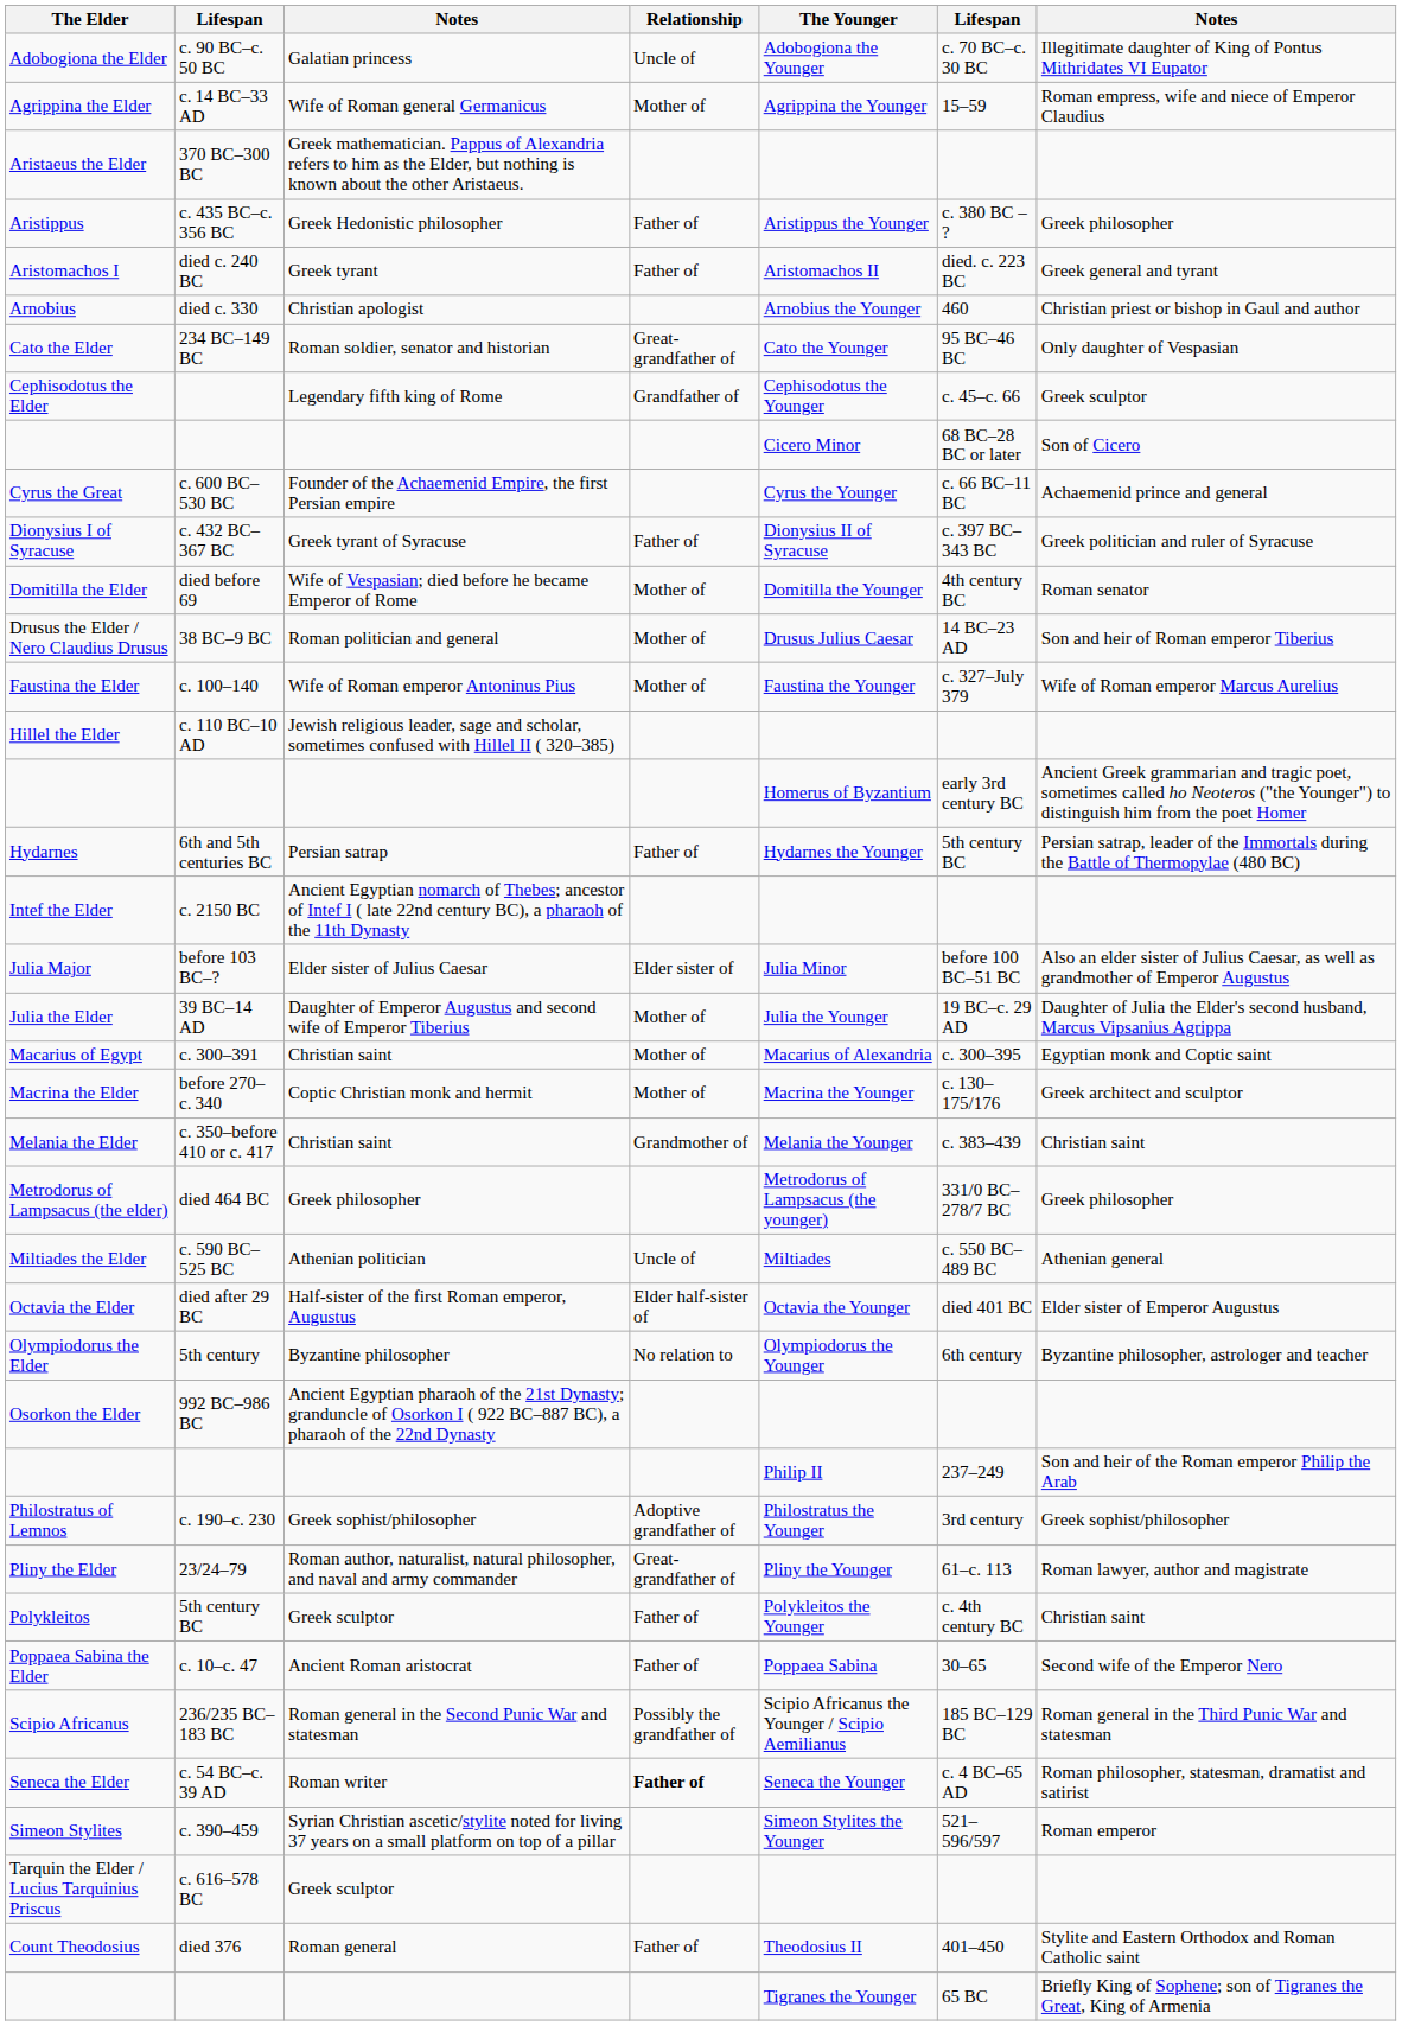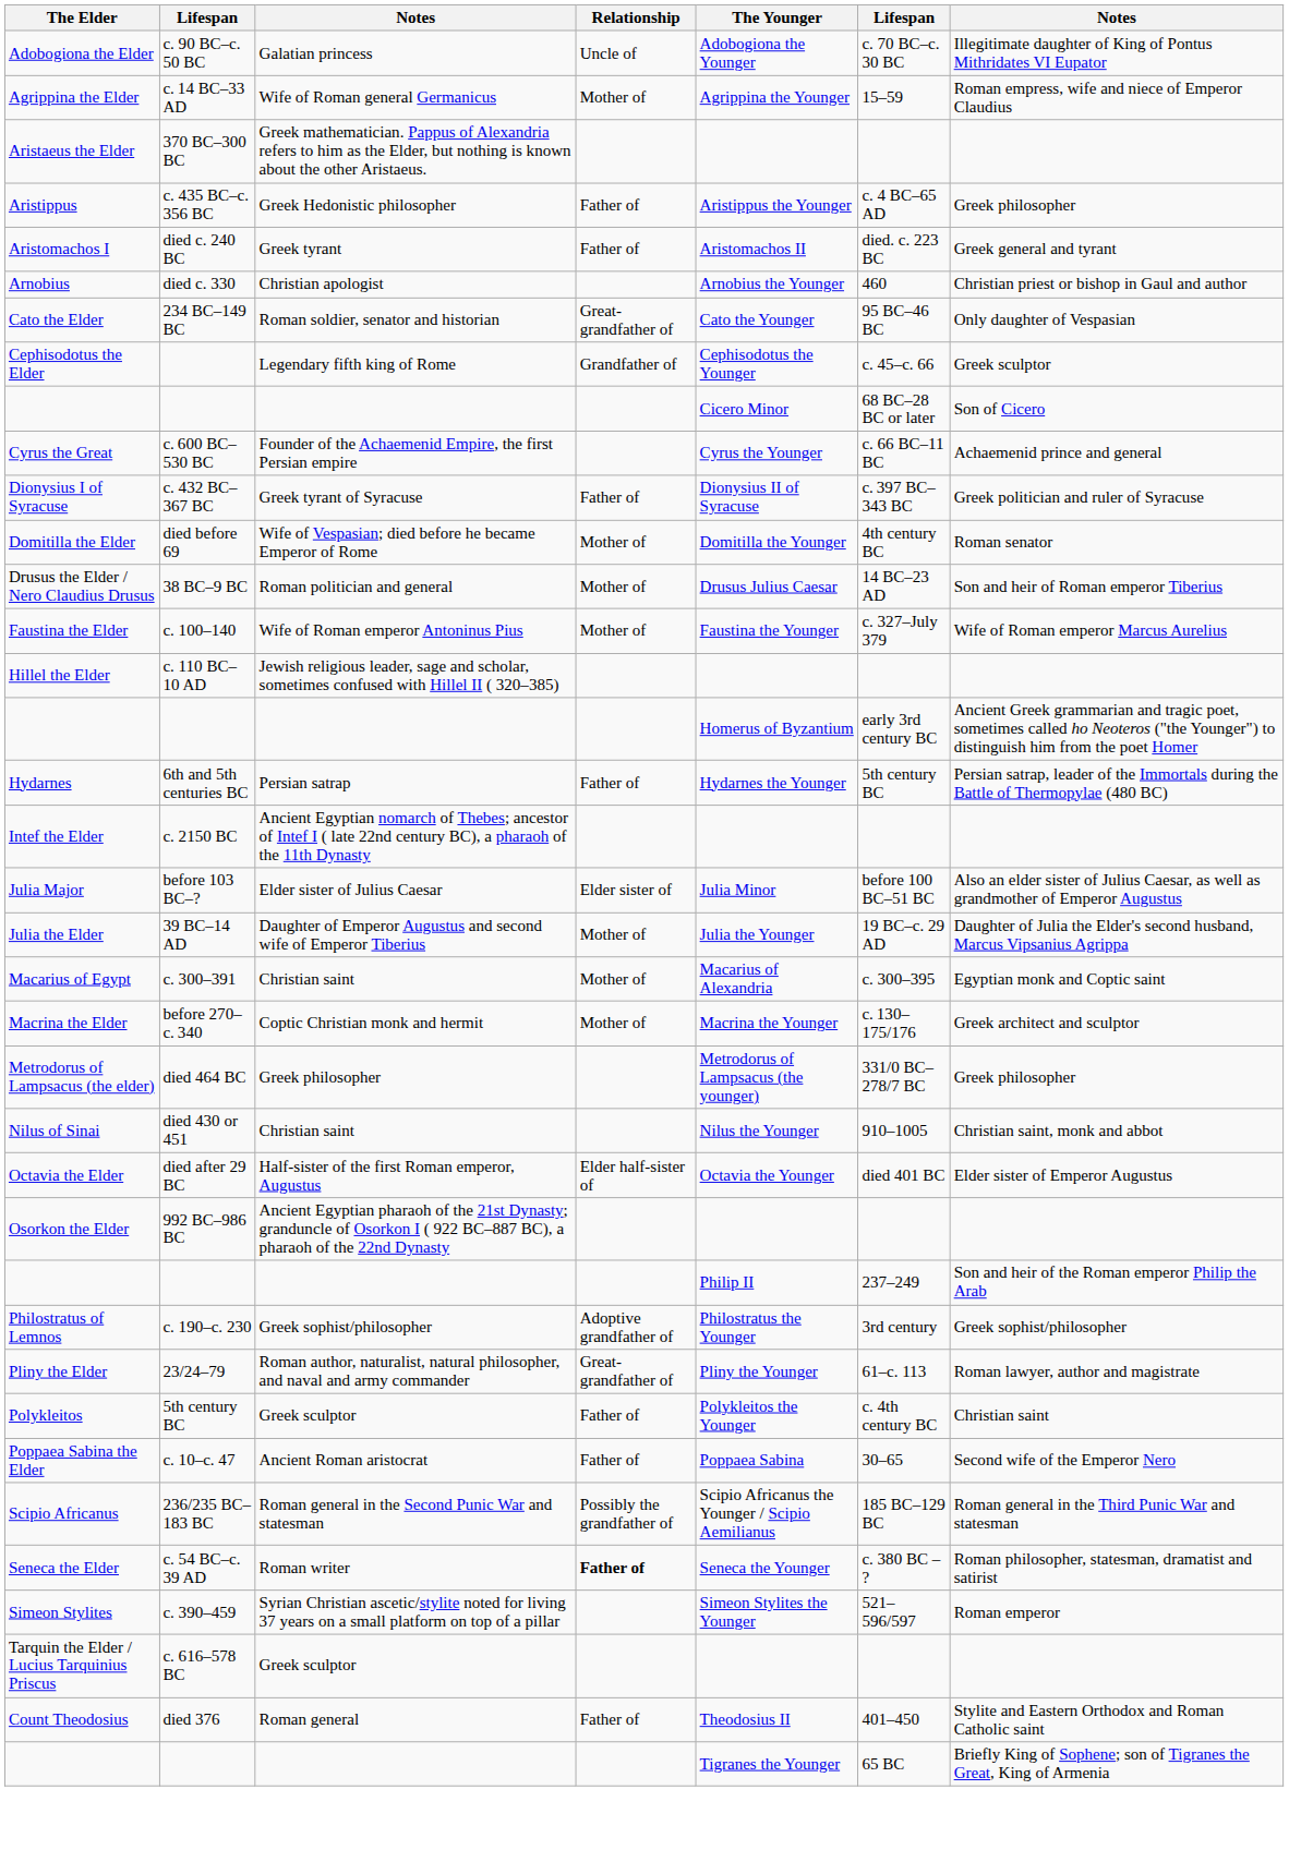 <table class="wikitable">
 <tr>
 <th>The Elder</th>
 <th>Lifespan</th>
 <th>Notes</th>
 <th>Relationship</th>
 <th>The Younger</th>
 <th>Lifespan</th>
 <th>Notes</th>
 </tr>
 <tr>
 <td><a href='#'>Adobogiona the Elder</a></td>
 <td> c. 90 BC–c. 50 BC</td>
 <td>Galatian princess</td>
 <td>Uncle of</td>
 <td><a href='#'>Adobogiona the Younger</a></td>
 <td> c. 70 BC–c. 30 BC</td>
 <td>Illegitimate daughter of King of Pontus <a href='#'>Mithridates VI Eupator</a></td>
 </tr>
 <tr>
 <td><a href='#'>Agrippina the Elder</a></td>
 <td>c. 14 BC–33 AD</td>
 <td>Wife of Roman general <a href='#'>Germanicus</a></td>
 <td>Mother of</td>
 <td><a href='#'>Agrippina the Younger</a></td>
 <td>15–59</td>
 <td>Roman empress, wife and niece of Emperor Claudius</td>
 </tr>
 <tr>
 <td><a href='#'>Aristaeus the Elder</a></td>
 <td>370 BC–300 BC</td>
 <td>Greek mathematician. <a href='#'>Pappus of Alexandria</a> refers to him as the Elder, but nothing is known about the other Aristaeus.</td>
 <td></td>
 <td></td>
 <td></td>
 <td></td>
 </tr>
 <tr>
 <td><a href='#'>Aristippus</a></td>
 <td>c. 435 BC–c. 356 BC</td>
 <td>Greek Hedonistic philosopher</td>
 <td>Father of</td>
 <td><a href='#'>Aristippus the Younger</a></td>
-<td>c. 380 BC – ?</td>
+<td>c. 4 BC–65 AD</td>
 <td>Greek philosopher</td>
 </tr>
 <tr>
 <td><a href='#'>Aristomachos I</a></td>
 <td>died c. 240 BC</td>
 <td>Greek tyrant</td>
 <td>Father of</td>
 <td><a href='#'>Aristomachos II</a></td>
 <td>died. c. 223 BC</td>
 <td>Greek general and tyrant</td>
 </tr>
 <tr>
 <td><a href='#'>Arnobius</a></td>
 <td>died c. 330</td>
 <td>Christian apologist</td>
 <td></td>
 <td><a href='#'>Arnobius the Younger</a></td>
 <td> 460</td>
 <td>Christian priest or bishop in Gaul and author</td>
 </tr>
 <tr>
 <td><a href='#'>Cato the Elder</a></td>
 <td>234 BC–149 BC</td>
 <td>Roman soldier, senator and historian</td>
 <td>Great-grandfather of</td>
 <td><a href='#'>Cato the Younger</a></td>
 <td>95 BC–46 BC</td>
 <td>Only daughter of Vespasian</td>
 </tr>
 <tr>
 <td><a href='#'>Cephisodotus the Elder</a></td>
 <td></td>
 <td>Legendary fifth king of Rome</td>
 <td>Grandfather of</td>
 <td><a href='#'>Cephisodotus the Younger</a></td>
 <td>c. 45–c. 66</td>
 <td>Greek sculptor</td>
 </tr>
 <tr>
 <td></td>
 <td></td>
 <td></td>
 <td></td>
 <td><a href='#'>Cicero Minor</a></td>
 <td>68 BC–28 BC or later</td>
 <td>Son of <a href='#'>Cicero</a></td>
 </tr>
 <tr>
 <td><a href='#'>Cyrus the Great</a></td>
 <td>c. 600 BC–530 BC</td>
 <td>Founder of the <a href='#'>Achaemenid Empire</a>, the first Persian empire</td>
 <td></td>
 <td><a href='#'>Cyrus the Younger</a></td>
 <td>c. 66 BC–11 BC</td>
 <td>Achaemenid prince and general</td>
 </tr>
 <tr>
 <td><a href='#'>Dionysius I of Syracuse</a></td>
 <td>c. 432 BC–367 BC</td>
 <td>Greek tyrant of Syracuse</td>
 <td>Father of</td>
 <td><a href='#'>Dionysius II of Syracuse</a></td>
 <td>c. 397 BC–343 BC</td>
 <td>Greek politician and ruler of Syracuse</td>
 </tr>
 <tr>
 <td><a href='#'>Domitilla the Elder</a></td>
 <td>died before 69</td>
 <td>Wife of <a href='#'>Vespasian</a>; died before he became Emperor of Rome</td>
 <td>Mother of</td>
 <td><a href='#'>Domitilla the Younger</a></td>
 <td>4th century BC</td>
 <td>Roman senator</td>
 </tr>
 <tr>
 <td>Drusus the Elder / <a href='#'>Nero Claudius Drusus</a></td>
 <td>38 BC–9 BC</td>
 <td>Roman politician and general</td>
 <td>Mother of</td>
 <td><a href='#'>Drusus Julius Caesar</a></td>
 <td>14 BC–23 AD</td>
 <td>Son and heir of Roman emperor <a href='#'>Tiberius</a></td>
 </tr>
 <tr>
 <td><a href='#'>Faustina the Elder</a></td>
 <td>c. 100–140</td>
 <td>Wife of Roman emperor <a href='#'>Antoninus Pius</a></td>
 <td>Mother of</td>
 <td><a href='#'>Faustina the Younger</a></td>
 <td>c. 327–July 379</td>
 <td>Wife of Roman emperor <a href='#'>Marcus Aurelius</a></td>
 </tr>
 <tr>
 <td><a href='#'>Hillel the Elder</a></td>
 <td>c. 110 BC–10 AD</td>
 <td>Jewish religious leader, sage and scholar, sometimes confused with <a href='#'>Hillel II</a> ( 320–385)</td>
 <td></td>
 <td></td>
 <td></td>
 <td></td>
 </tr>
 <tr>
 <td></td>
 <td></td>
 <td></td>
 <td></td>
 <td><a href='#'>Homerus of Byzantium</a></td>
 <td> early 3rd century BC</td>
 <td>Ancient Greek grammarian and tragic poet, sometimes called <em>ho Neoteros</em> ("the Younger") to distinguish him from the poet <a href='#'>Homer</a></td>
 </tr>
 <tr>
 <td><a href='#'>Hydarnes</a></td>
 <td>6th and 5th centuries BC</td>
 <td>Persian satrap</td>
 <td>Father of</td>
 <td><a href='#'>Hydarnes the Younger</a></td>
 <td>5th century BC</td>
 <td>Persian satrap, leader of the <a href='#'>Immortals</a> during the <a href='#'>Battle of Thermopylae</a> (480 BC)</td>
 </tr>
 <tr>
 <td><a href='#'>Intef the Elder</a></td>
 <td> c. 2150 BC</td>
 <td>Ancient Egyptian <a href='#'>nomarch</a> of <a href='#'>Thebes</a>; ancestor of <a href='#'>Intef I</a> ( late 22nd century BC), a <a href='#'>pharaoh</a> of the <a href='#'>11th Dynasty</a></td>
 <td></td>
 <td></td>
 <td></td>
 <td></td>
 </tr>
 <tr>
 <td><a href='#'>Julia Major</a></td>
 <td>before 103 BC–?</td>
 <td>Elder sister of Julius Caesar</td>
 <td>Elder sister of</td>
 <td><a href='#'>Julia Minor</a></td>
 <td>before 100 BC–51 BC</td>
 <td>Also an elder sister of Julius Caesar, as well as grandmother of Emperor <a href='#'>Augustus</a></td>
 </tr>
 <tr>
 <td><a href='#'>Julia the Elder</a></td>
 <td>39 BC–14 AD</td>
 <td>Daughter of Emperor <a href='#'>Augustus</a> and second wife of Emperor <a href='#'>Tiberius</a></td>
 <td>Mother of</td>
 <td><a href='#'>Julia the Younger</a></td>
 <td>19 BC–c. 29 AD</td>
 <td>Daughter of Julia the Elder's second husband, <a href='#'>Marcus Vipsanius Agrippa</a></td>
 </tr>
 <tr>
 <td><a href='#'>Macarius of Egypt</a></td>
 <td>c. 300–391</td>
 <td>Christian saint</td>
 <td>Mother of</td>
 <td><a href='#'>Macarius of Alexandria</a></td>
 <td>c. 300–395</td>
 <td>Egyptian monk and Coptic saint</td>
 </tr>
 <tr>
 <td><a href='#'>Macrina the Elder</a></td>
 <td>before 270–c. 340</td>
 <td>Coptic Christian monk and hermit</td>
 <td>Mother of</td>
 <td><a href='#'>Macrina the Younger</a></td>
 <td>c. 130–175/176</td>
 <td>Greek architect and sculptor</td>
 </tr>
 <tr>
-<td><a href='#'>Melania the Elder</a></td>
-<td>c. 350–before 410 or c. 417</td>
-<td>Christian saint</td>
-<td>Grandmother of</td>
-<td><a href='#'>Melania the Younger</a></td>
-<td>c. 383–439</td>
-<td>Christian saint</td>
-</tr>
-<tr>
 <td><a href='#'>Metrodorus of Lampsacus (the elder)</a></td>
 <td>died 464 BC</td>
 <td>Greek philosopher</td>
 <td></td>
 <td><a href='#'>Metrodorus of Lampsacus (the younger)</a></td>
 <td>331/0 BC–278/7 BC</td>
 <td>Greek philosopher</td>
 </tr>
 <tr>
-<td><a href='#'>Miltiades the Elder</a></td>
-<td>c. 590 BC–525 BC</td>
-<td>Athenian politician</td>
-<td>Uncle of</td>
-<td><a href='#'>Miltiades</a></td>
-<td>c. 550 BC–489 BC</td>
-<td>Athenian general</td>
+<td><a href='#'>Nilus of Sinai</a></td>
+<td>died 430 or 451</td>
+<td>Christian saint</td>
+<td></td>
+<td><a href='#'>Nilus the Younger</a></td>
+<td>910–1005</td>
+<td>Christian saint, monk and abbot</td>
 </tr>
 <tr>
 <td><a href='#'>Octavia the Elder</a></td>
 <td>died after 29 BC</td>
 <td>Half-sister of the first Roman emperor, <a href='#'>Augustus</a></td>
 <td>Elder half-sister of</td>
 <td><a href='#'>Octavia the Younger</a></td>
 <td>died 401 BC</td>
 <td>Elder sister of Emperor Augustus</td>
-</tr>
-<tr>
-<td><a href='#'>Olympiodorus the Elder</a></td>
-<td>5th century</td>
-<td>Byzantine philosopher</td>
-<td>No relation to</td>
-<td><a href='#'>Olympiodorus the Younger</a></td>
-<td>6th century</td>
-<td>Byzantine philosopher, astrologer and teacher</td>
 </tr>
 <tr>
 <td><a href='#'>Osorkon the Elder</a></td>
 <td> 992 BC–986 BC</td>
 <td>Ancient Egyptian pharaoh of the <a href='#'>21st Dynasty</a>; granduncle of <a href='#'>Osorkon I</a> ( 922 BC–887 BC), a pharaoh of the <a href='#'>22nd Dynasty</a></td>
 <td></td>
 <td></td>
 <td></td>
 <td></td>
 </tr>
 <tr>
 <td></td>
 <td></td>
 <td></td>
 <td></td>
 <td><a href='#'>Philip II</a></td>
 <td>237–249</td>
 <td>Son and heir of the Roman emperor <a href='#'>Philip the Arab</a></td>
 </tr>
 <tr>
 <td><a href='#'>Philostratus of Lemnos</a></td>
 <td>c. 190–c. 230</td>
 <td>Greek sophist/philosopher</td>
 <td>Adoptive grandfather of</td>
 <td><a href='#'>Philostratus the Younger</a></td>
 <td>3rd century</td>
 <td>Greek sophist/philosopher</td>
 </tr>
 <tr>
 <td><a href='#'>Pliny the Elder</a></td>
 <td>23/24–79</td>
 <td>Roman author, naturalist, natural philosopher, and naval and army commander</td>
 <td>Great-grandfather of</td>
 <td><a href='#'>Pliny the Younger</a></td>
 <td>61–c. 113</td>
 <td>Roman lawyer, author and magistrate</td>
 </tr>
 <tr>
 <td><a href='#'>Polykleitos</a></td>
 <td> 5th century BC</td>
 <td>Greek sculptor</td>
 <td>Father of</td>
 <td><a href='#'>Polykleitos the Younger</a></td>
 <td> c. 4th century BC</td>
 <td>Christian saint</td>
 </tr>
 <tr>
 <td><a href='#'>Poppaea Sabina the Elder</a></td>
 <td>c. 10–c. 47</td>
 <td>Ancient Roman aristocrat</td>
 <td>Father of</td>
 <td><a href='#'>Poppaea Sabina</a></td>
 <td>30–65</td>
 <td>Second wife of the Emperor <a href='#'>Nero</a></td>
 </tr>
 <tr>
 <td><a href='#'>Scipio Africanus</a></td>
 <td>236/235 BC–183 BC</td>
 <td>Roman general in the <a href='#'>Second Punic War</a> and statesman</td>
 <td>Possibly the grandfather of</td>
 <td>Scipio Africanus the Younger / <a href='#'>Scipio Aemilianus</a></td>
 <td>185 BC–129 BC</td>
 <td>Roman general in the <a href='#'>Third Punic War</a> and statesman</td>
 </tr>
 <tr>
 <td><a href='#'>Seneca the Elder</a></td>
 <td>c. 54 BC–c. 39 AD</td>
 <td>Roman writer</td>
 <td><strong>Father of</strong></td>
 <td><a href='#'>Seneca the Younger</a></td>
-<td>c. 4 BC–65 AD</td>
+<td>c. 380 BC – ?</td>
 <td>Roman philosopher, statesman, dramatist and satirist</td>
 </tr>
 <tr>
 <td><a href='#'>Simeon Stylites</a></td>
 <td>c. 390–459</td>
 <td>Syrian Christian ascetic/<a href='#'>stylite</a> noted for living 37 years on a small platform on top of a pillar</td>
 <td></td>
 <td><a href='#'>Simeon Stylites the Younger</a></td>
 <td>521–596/597</td>
 <td>Roman emperor</td>
 </tr>
 <tr>
 <td>Tarquin the Elder / <a href='#'>Lucius Tarquinius Priscus</a></td>
 <td> c. 616–578 BC</td>
 <td>Greek sculptor</td>
 <td></td>
 <td></td>
 <td></td>
 <td></td>
 </tr>
 <tr>
 <td><a href='#'>Count Theodosius</a></td>
 <td>died 376</td>
 <td>Roman general</td>
 <td>Father of</td>
 <td><a href='#'>Theodosius II</a></td>
 <td>401–450</td>
 <td>Stylite and Eastern Orthodox and Roman Catholic saint</td>
 </tr>
 <tr>
 <td></td>
 <td></td>
 <td></td>
 <td></td>
 <td><a href='#'>Tigranes the Younger</a></td>
 <td> 65 BC</td>
 <td>Briefly King of <a href='#'>Sophene</a>; son of <a href='#'>Tigranes the Great</a>, King of Armenia</td>
 </tr>
 </table>
